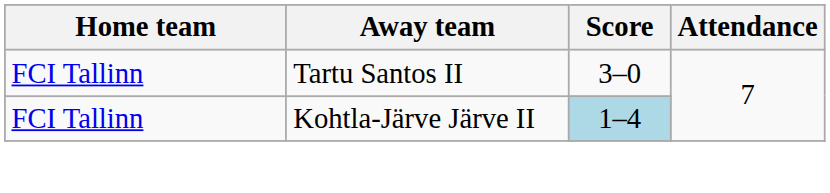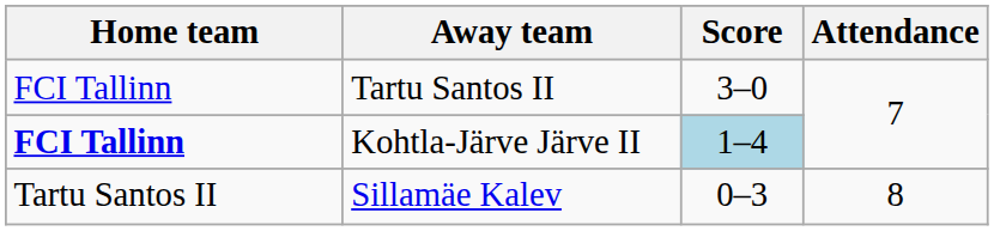 <table class="wikitable">
 <tr>
 <th width=150px>Home team</th>
 <th width=150px>Away team</th>
 <th width=50px>Score</th>
 <th width=50px>Attendance</th>
 </tr>
 <tr>
 <td><a href='#'>FCI Tallinn</a></td>
 <td>Tartu Santos II</td>
 <td align=center>3–0</td>
 <td align=center rowspan=2>7</td>
 </tr>
 <tr>
-<td><a href='#'>FCI Tallinn</a></td>
+<td><strong><a href='#'>FCI Tallinn</a></strong></td>
 <td>Kohtla-Järve Järve II</td>
 <td align=center style="background: lightblue;">1–4</td>
 </tr>
+<tr>
+<td>Tartu Santos II</td>
+<td><a href='#'>Sillamäe Kalev</a></td>
+<td align=center>0–3</td>
+<td align=center>8</td>
+</tr>
 </table>
